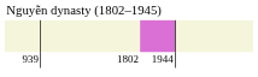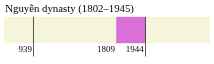 <table width="50%" cellpadding="2" cellspacing="0" style="text-align: right; font-size: 85%; border-bottom: 4px solid #FFFFFF">
 <tr>
 <td colspan="4" align="left"><big>Nguyễn dynasty (1802–1945)</big></td>
 </tr>
 <tr style="background-color: #F5F5DC; height:40px;">
 <td width="10" style="border-right: 1px solid #000000"> </td>
 <td width="40%"> </td>
 <td width="14%" style="background:#DA70D6"> </td>
 <td width="50" style="border-left: 1px solid #000000"> </td>
 </tr>
 <tr>
 <td style="border-right: 1px solid #000000">939</td>
-<td>1802</td>
+<td>1809</td>
 <td>1944</td>
 <td style="border-left: 1px solid #000000"> </td>
 </tr>
 </table>
